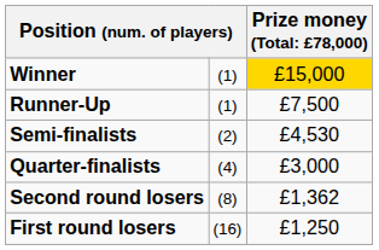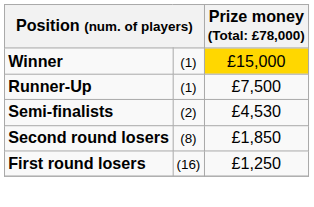 <table class="wikitable">
 <tr>
 <th colspan=2>Position <small>(num. of players)</small></th>
 <th>Prize money<br><small>(Total: £78,000)</small></th>
 </tr>
 <tr>
 <td><strong>Winner</strong></td>
 <td align=center><small>(1)</small></td>
 <td align=center style="background: gold;">£15,000</td>
 </tr>
 <tr>
 <td><strong>Runner-Up</strong></td>
 <td align=center><small>(1)</small></td>
 <td align=center>£7,500</td>
 </tr>
 <tr>
 <td><strong>Semi-finalists</strong></td>
 <td align=center><small>(2)</small></td>
 <td align=center>£4,530</td>
 </tr>
 <tr>
-<td><strong>Quarter-finalists</strong></td>
-<td align=center><small>(4)</small></td>
-<td align=center>£3,000</td>
-</tr>
-<tr>
 <td><strong>Second round losers</strong></td>
 <td align=center><small>(8)</small></td>
-<td align=center>£1,362</td>
+<td align=center>£1,850</td>
 </tr>
 <tr>
 <td><strong>First round losers</strong></td>
 <td align=center><small>(16)</small></td>
 <td align=center>£1,250</td>
 </tr>
 <tr>
 </tr>
 </table>
